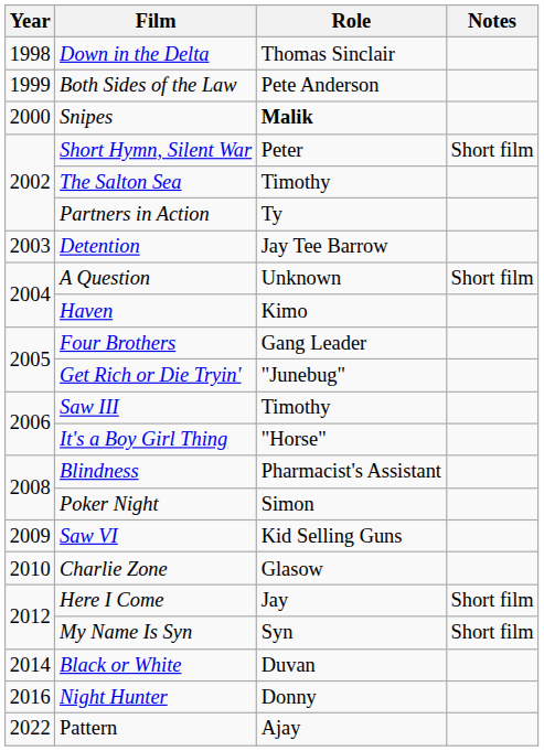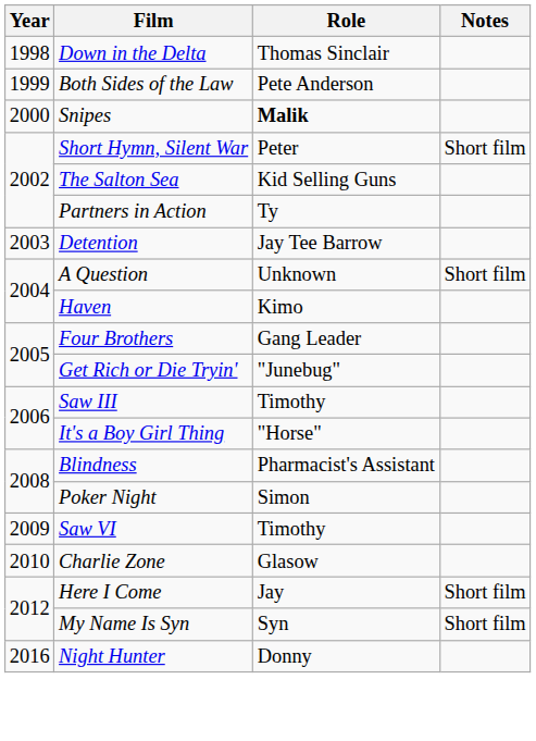 <table class="wikitable sortable">
 <tr>
 <th>Year</th>
 <th>Film</th>
 <th>Role</th>
 <th class="unsortable">Notes</th>
 </tr>
 <tr>
 <td>1998</td>
 <td><em><a href='#'>Down in the Delta</a></em></td>
 <td>Thomas Sinclair</td>
 <td></td>
 </tr>
 <tr>
 <td>1999</td>
 <td><em>Both Sides of the Law</em></td>
 <td>Pete Anderson</td>
 <td></td>
 </tr>
 <tr>
 <td>2000</td>
 <td><em>Snipes</em></td>
 <td><strong>Malik</strong></td>
 <td></td>
 </tr>
 <tr>
 <td rowspan="3">2002</td>
 <td><em><a href='#'>Short Hymn, Silent War</a></em></td>
 <td>Peter</td>
 <td>Short film</td>
 </tr>
 <tr>
 <td data-sort-value="Salton Sea, The"><em><a href='#'>The Salton Sea</a></em></td>
-<td>Timothy</td>
+<td>Kid Selling Guns</td>
 <td></td>
 </tr>
 <tr>
 <td><em>Partners in Action</em></td>
 <td>Ty</td>
 <td></td>
 </tr>
 <tr>
 <td>2003</td>
 <td><em><a href='#'>Detention</a></em></td>
 <td>Jay Tee Barrow</td>
 <td></td>
 </tr>
 <tr>
 <td rowspan="2">2004</td>
 <td data-sort-value="Question, A"><em>A Question</em></td>
 <td>Unknown</td>
 <td>Short film</td>
 </tr>
 <tr>
 <td><em><a href='#'>Haven</a></em></td>
 <td>Kimo</td>
 <td></td>
 </tr>
 <tr>
 <td rowspan="2">2005</td>
 <td><em><a href='#'>Four Brothers</a></em></td>
 <td>Gang Leader</td>
 <td></td>
 </tr>
 <tr>
 <td><em><a href='#'>Get Rich or Die Tryin'</a></em></td>
 <td>"Junebug"</td>
 <td></td>
 </tr>
 <tr>
 <td rowspan="2">2006</td>
 <td><em><a href='#'>Saw III</a></em></td>
 <td>Timothy</td>
 <td></td>
 </tr>
 <tr>
 <td><em><a href='#'>It's a Boy Girl Thing</a></em></td>
 <td>"Horse"</td>
 <td></td>
 </tr>
 <tr>
 <td rowspan="2">2008</td>
 <td><em><a href='#'>Blindness</a></em></td>
 <td>Pharmacist's Assistant</td>
 <td></td>
 </tr>
 <tr>
 <td><em>Poker Night</em></td>
 <td>Simon</td>
 <td></td>
 </tr>
 <tr>
 <td>2009</td>
 <td><em><a href='#'>Saw VI</a></em></td>
-<td>Kid Selling Guns</td>
+<td>Timothy</td>
 <td></td>
 </tr>
 <tr>
 <td>2010</td>
 <td><em>Charlie Zone</em></td>
 <td>Glasow</td>
 <td></td>
 </tr>
 <tr>
 <td rowspan="2">2012</td>
 <td><em>Here I Come</em></td>
 <td>Jay</td>
 <td>Short film</td>
 </tr>
 <tr>
 <td><em>My Name Is Syn</em></td>
 <td>Syn</td>
 <td>Short film</td>
 </tr>
 <tr>
-<td>2014</td>
-<td><em><a href='#'>Black or White</a></em></td>
-<td>Duvan</td>
-<td></td>
-</tr>
-<tr>
 <td>2016</td>
 <td><em><a href='#'>Night Hunter</a></em></td>
 <td>Donny</td>
 <td></td>
 </tr>
-<tr>
-<td>2022</td>
-<td>Pattern</td>
-<td>Ajay</td>
-<td></td>
-</tr>
 </table>
